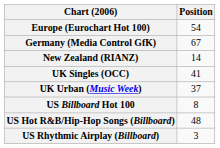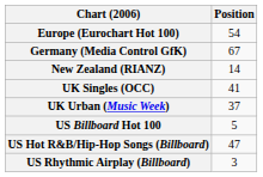 <table class="wikitable plainrowheaders sortable" style="text-align:center;">
 <tr>
 <th scope="col">Chart (2006)</th>
 <th scope="col">Position</th>
 </tr>
 <tr>
 <th scope="row">Europe (Eurochart Hot 100)</th>
 <td>54</td>
 </tr>
 <tr>
 <th scope="row">Germany (Media Control GfK)</th>
 <td>67</td>
 </tr>
 <tr>
 <th scope="row">New Zealand (RIANZ)</th>
 <td>14</td>
 </tr>
 <tr>
 <th scope="row">UK Singles (OCC)</th>
 <td>41</td>
 </tr>
 <tr>
 <th scope="row">UK Urban (<em><a href='#'>Music Week</a></em>)</th>
 <td>37</td>
 </tr>
 <tr>
 <th scope="row">US <em>Billboard</em> Hot 100</th>
-<td>8</td>
+<td>5</td>
 </tr>
 <tr>
 <th scope="row">US Hot R&B/Hip-Hop Songs (<em>Billboard</em>)</th>
-<td>48</td>
+<td>47</td>
 </tr>
 <tr>
 <th scope="row">US Rhythmic Airplay (<em>Billboard</em>)</th>
 <td>3</td>
 </tr>
 </table>
